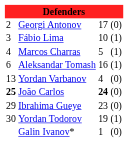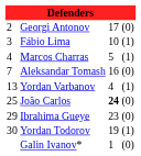 <table class="toccolours" border="0" cellpadding="2" cellspacing="0" align="left" style="margin:0.5em;">
 <tr>
 <th colspan="4" align="center" bgcolor="#FF2020"><span>Defenders</span></th>
 </tr>
 <tr>
 <td>2</td>
 <td> <a href='#'>Georgi Antonov</a></td>
 <td>17</td>
 <td>(0)</td>
 </tr>
 <tr>
 <td>3</td>
 <td> <a href='#'>Fábio Lima</a></td>
 <td>10</td>
 <td>(1)</td>
 </tr>
 <tr>
 <td>4</td>
 <td> <a href='#'>Marcos Charras</a></td>
 <td>5</td>
 <td>(1)</td>
 </tr>
 <tr>
-<td>6</td>
+<td>7</td>
 <td> <a href='#'>Aleksandar Tomash</a></td>
 <td>16</td>
-<td>(1)</td>
+<td>(0)</td>
 </tr>
 <tr>
 <td>13</td>
 <td> <a href='#'>Yordan Varbanov</a></td>
 <td>4</td>
-<td>(0)</td>
+<td>(1)</td>
 </tr>
 <tr>
-<td><strong>25</strong></td>
+<td>25</td>
 <td> <a href='#'>João Carlos</a></td>
 <td><strong>24</strong></td>
 <td>(0)</td>
 </tr>
 <tr>
 <td>29</td>
 <td> <a href='#'>Ibrahima Gueye</a></td>
 <td>23</td>
 <td>(0)</td>
 </tr>
 <tr>
 <td>30</td>
 <td> <a href='#'>Yordan Todorov</a></td>
 <td>19</td>
 <td>(1)</td>
 </tr>
 <tr>
 <td></td>
 <td> <a href='#'>Galin Ivanov</a>*</td>
 <td>1</td>
 <td>(0)</td>
 </tr>
 <tr>
 </tr>
 </table>
